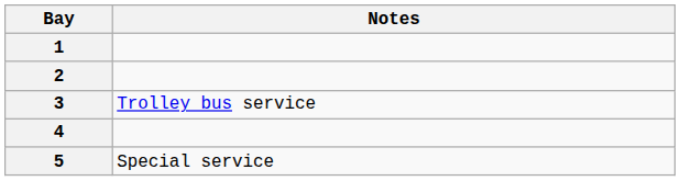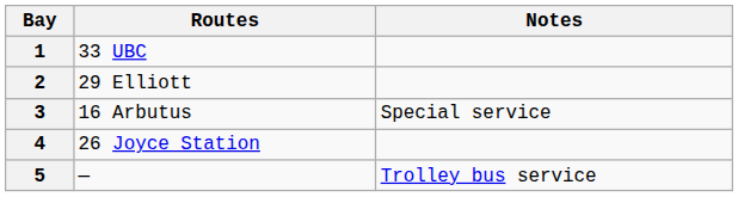 <table class="wikitable" width="500">
 <tr>
 <th>Bay</th>
+<th>Routes</th>
 <th>Notes</th>
 </tr>
 <tr>
 <th>1</th>
+<td>33 <a href='#'>UBC</a></td>
 <td></td>
 </tr>
 <tr>
 <th>2</th>
+<td>29 Elliott</td>
 <td></td>
 </tr>
 <tr>
 <th>3</th>
-<td><a href='#'>Trolley bus</a> service</td>
+<td>16 Arbutus</td>
+<td>Special service</td>
 </tr>
 <tr>
 <th>4</th>
+<td>26 <a href='#'>Joyce Station</a></td>
 <td></td>
 </tr>
 <tr>
 <th>5</th>
-<td>Special service</td>
+<td>—</td>
+<td><a href='#'>Trolley bus</a> service</td>
 </tr>
 </table>
